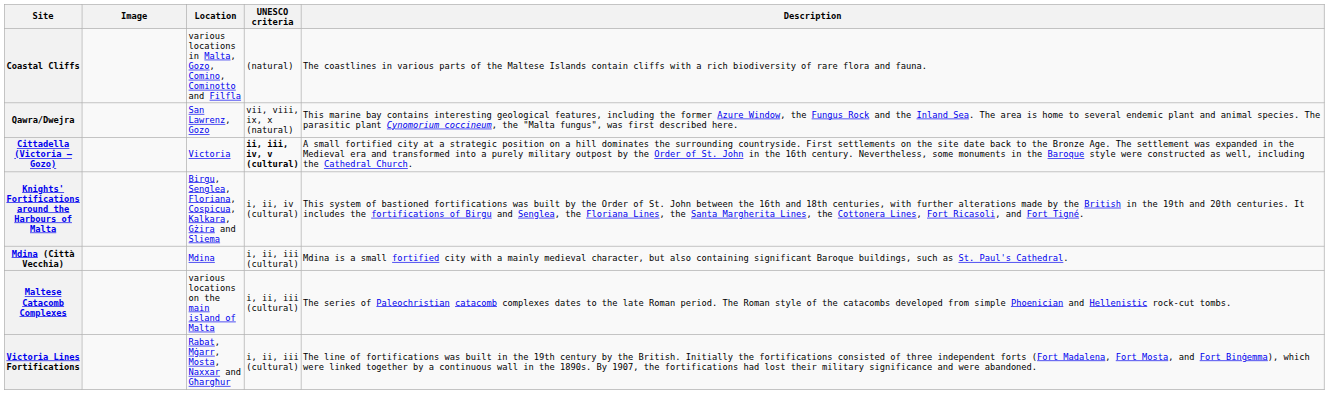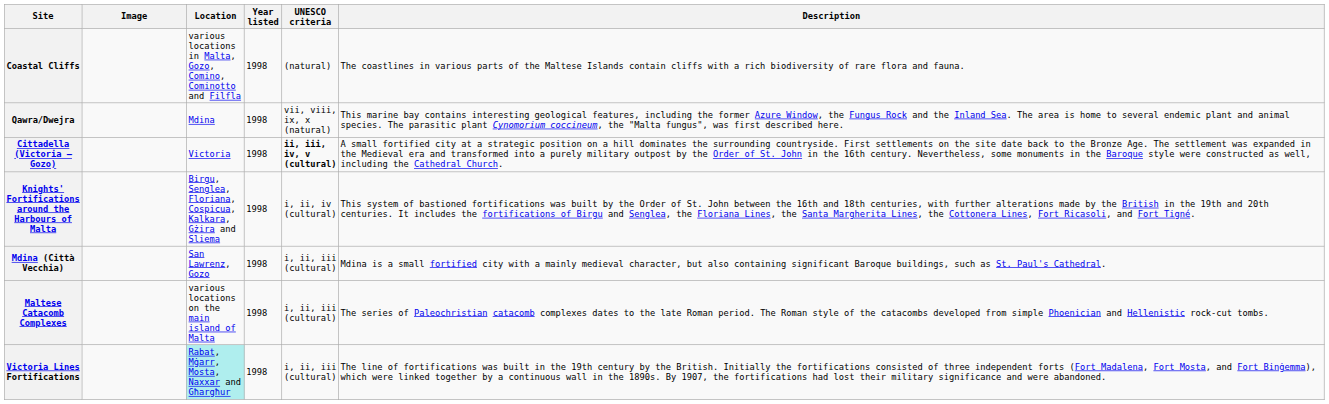 <table class="wikitable sortable plainrowheaders">
 <tr>
 <th style="width:100px;" scope="col">Site</th>
 <th class="unsortable" style="width:150px;" scope="col">Image</th>
 <th style="width:80px;" scope="col">Location</th>
+<th style="width:50px;" scope="col">Year listed</th>
 <th style="width:60px;" scope="col">UNESCO criteria</th>
 <th scope="col" class="unsortable">Description</th>
 </tr>
 <tr>
 <th scope="row">Coastal Cliffs</th>
 <td></td>
 <td>various locations in <a href='#'>Malta</a>, <a href='#'>Gozo</a>, <a href='#'>Comino</a>, <a href='#'>Cominotto</a> and <a href='#'>Filfla</a></td>
+<td>1998</td>
 <td>(natural)</td>
 <td>The coastlines in various parts of the Maltese Islands contain cliffs with a rich biodiversity of rare flora and fauna.</td>
 </tr>
 <tr>
 <th scope="row">Qawra/Dwejra</th>
 <td></td>
-<td><a href='#'>San Lawrenz</a>, <a href='#'>Gozo</a></td>
+<td><a href='#'>Mdina</a></td>
+<td>1998</td>
 <td>vii, viii, ix, x (natural)</td>
 <td>This marine bay contains interesting geological features, including the former <a href='#'>Azure Window</a>, the <a href='#'>Fungus Rock</a> and the <a href='#'>Inland Sea</a>. The area is home to several endemic plant and animal species. The parasitic plant <em><a href='#'>Cynomorium coccineum</a></em>, the "Malta fungus", was first described here.</td>
 </tr>
 <tr>
 <th scope="row"><a href='#'>Cittadella (Victoria – Gozo)</a></th>
 <td></td>
 <td><a href='#'>Victoria</a></td>
+<td>1998</td>
 <td><strong>ii, iii, iv, v (cultural)</strong></td>
 <td>A small fortified city at a strategic position on a hill dominates the surrounding countryside. First settlements on the site date back to the Bronze Age. The settlement was expanded in the Medieval era and transformed into a purely military outpost by the <a href='#'>Order of St. John</a> in the 16th century. Nevertheless, some monuments in the <a href='#'>Baroque</a> style were constructed as well, including the <a href='#'>Cathedral Church</a>.</td>
 </tr>
 <tr>
 <th scope="row"><a href='#'>Knights' Fortifications around the Harbours of Malta</a></th>
 <td></td>
 <td><a href='#'>Birgu</a>, <a href='#'>Senglea</a>, <a href='#'>Floriana</a>, <a href='#'>Cospicua</a>, <a href='#'>Kalkara</a>, <a href='#'>Gżira</a> and <a href='#'>Sliema</a></td>
+<td>1998</td>
 <td>i, ii, iv (cultural)</td>
 <td>This system of bastioned fortifications was built by the Order of St. John between the 16th and 18th centuries, with further alterations made by the <a href='#'>British</a> in the 19th and 20th centuries. It includes the <a href='#'>fortifications of Birgu</a> and <a href='#'>Senglea</a>, the <a href='#'>Floriana Lines</a>, the <a href='#'>Santa Margherita Lines</a>, the <a href='#'>Cottonera Lines</a>, <a href='#'>Fort Ricasoli</a>, and <a href='#'>Fort Tigné</a>.</td>
 </tr>
 <tr>
 <th scope="row"><a href='#'>Mdina</a> (Città Vecchia)</th>
 <td></td>
-<td><a href='#'>Mdina</a></td>
+<td><a href='#'>San Lawrenz</a>, <a href='#'>Gozo</a></td>
+<td>1998</td>
 <td>i, ii, iii (cultural)</td>
 <td>Mdina is a small <a href='#'>fortified</a> city with a mainly medieval character, but also containing significant Baroque buildings, such as <a href='#'>St. Paul's Cathedral</a>.</td>
 </tr>
 <tr>
 <th scope="row"><a href='#'>Maltese Catacomb Complexes</a></th>
 <td></td>
 <td>various locations on the <a href='#'>main island of Malta</a></td>
+<td>1998</td>
 <td>i, ii, iii (cultural)</td>
 <td>The series of <a href='#'>Paleochristian</a> <a href='#'>catacomb</a> complexes dates to the late Roman period. The Roman style of the catacombs developed from simple <a href='#'>Phoenician</a> and <a href='#'>Hellenistic</a> rock-cut tombs.</td>
 </tr>
 <tr>
 <th scope="row"><a href='#'>Victoria Lines</a> Fortifications</th>
 <td></td>
-<td><a href='#'>Rabat</a>, <a href='#'>Mġarr</a>, <a href='#'>Mosta</a>, <a href='#'>Naxxar</a> and <a href='#'>Għargħur</a></td>
+<td style="background: paleturquoise;"><a href='#'>Rabat</a>, <a href='#'>Mġarr</a>, <a href='#'>Mosta</a>, <a href='#'>Naxxar</a> and <a href='#'>Għargħur</a></td>
+<td>1998</td>
 <td>i, ii, iii (cultural)</td>
 <td>The line of fortifications was built in the 19th century by the British. Initially the fortifications consisted of three independent forts (<a href='#'>Fort Madalena</a>, <a href='#'>Fort Mosta</a>, and <a href='#'>Fort Binġemma</a>), which were linked together by a continuous wall in the 1890s. By 1907, the fortifications had lost their military significance and were abandoned.</td>
 </tr>
 </table>
